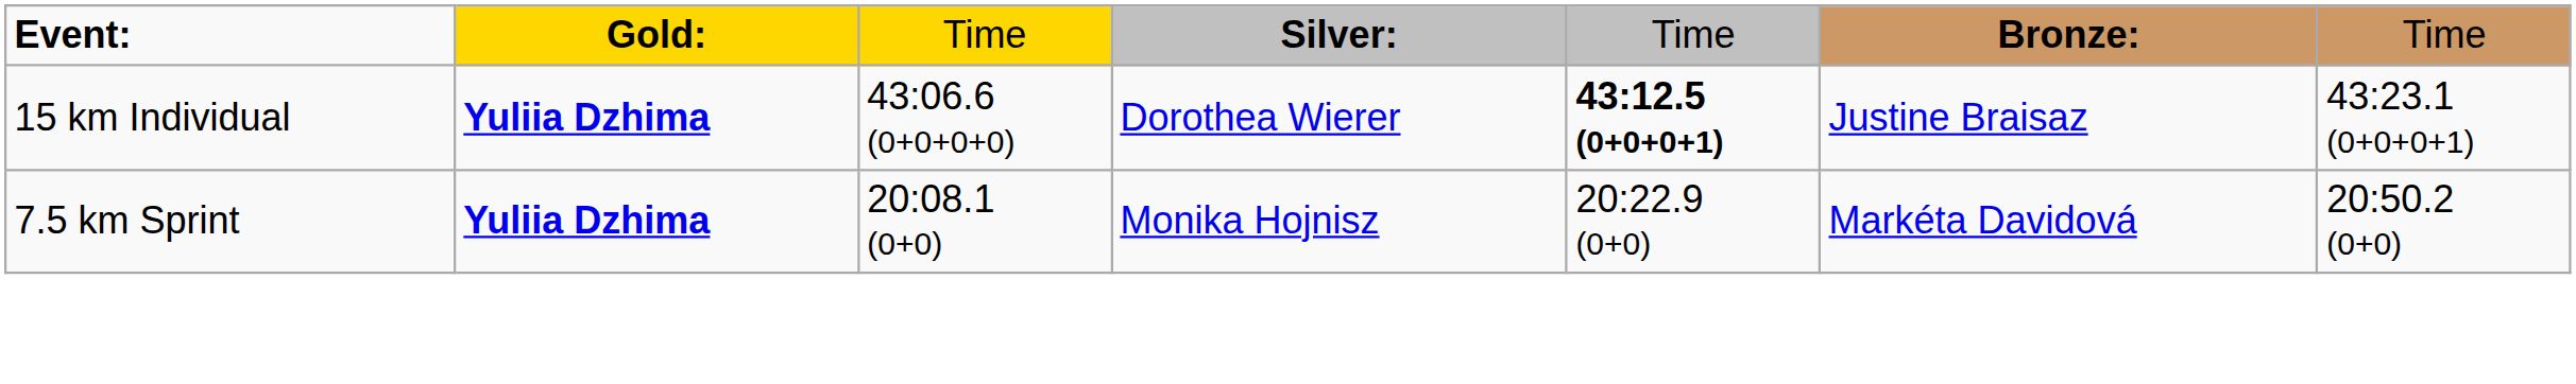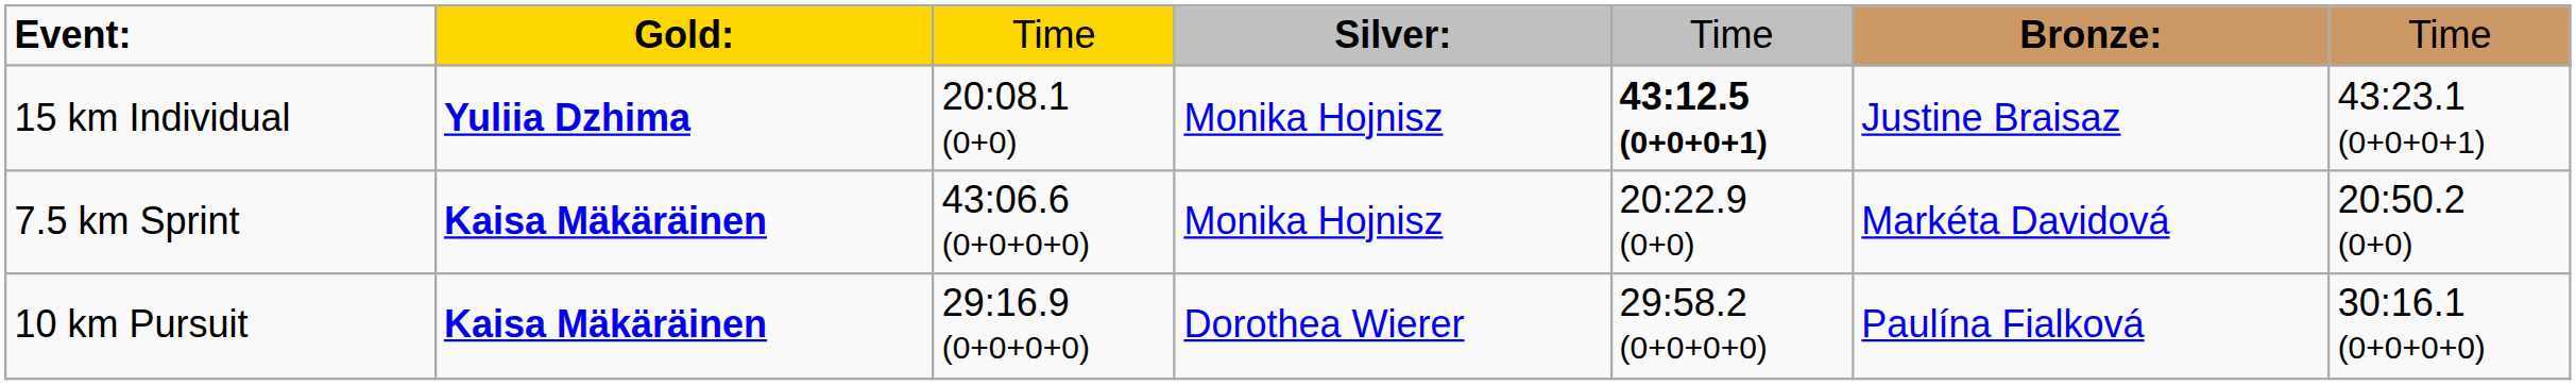 <table class="wikitable" width=85%>
 <tr>
 <td><strong>Event:</strong></td>
 <td style="text-align:center;background-color:gold;"><strong>Gold:</strong></td>
 <td style="text-align:center;background-color:gold;">Time</td>
 <td style="text-align:center;background-color:silver;"><strong>Silver:</strong></td>
 <td style="text-align:center;background-color:silver;">Time</td>
 <td style="text-align:center;background-color:#CC9966;"><strong>Bronze:</strong></td>
 <td style="text-align:center;background-color:#CC9966;">Time</td>
 </tr>
 <tr>
 <td>15 km Individual</td>
 <td><strong><a href='#'>Yuliia Dzhima</a></strong><br><small></small></td>
-<td>43:06.6<br><small> (0+0+0+0)</small></td>
-<td><a href='#'>Dorothea Wierer</a><br><small></small></td>
+<td>20:08.1<br><small>(0+0)</small></td>
+<td><a href='#'>Monika Hojnisz</a><br><small></small></td>
 <td><strong>43:12.5<br><small> (0+0+0+1)</small></strong></td>
 <td><a href='#'>Justine Braisaz</a><br><small></small></td>
 <td>43:23.1<br><small> (0+0+0+1)</small></td>
 </tr>
 <tr>
 <td>7.5 km Sprint</td>
-<td><strong><a href='#'>Yuliia Dzhima</a></strong><br><small></small></td>
-<td>20:08.1<br><small>(0+0)</small></td>
+<td><strong><a href='#'>Kaisa Mäkäräinen</a></strong><br><small></small></td>
+<td>43:06.6<br><small> (0+0+0+0)</small></td>
 <td><a href='#'>Monika Hojnisz</a><br><small></small></td>
 <td>20:22.9<br><small>(0+0)</small></td>
 <td><a href='#'>Markéta Davidová</a><br><small></small></td>
 <td>20:50.2<br><small>(0+0)</small></td>
 </tr>
+<tr>
+<td>10 km Pursuit</td>
+<td><strong><a href='#'>Kaisa Mäkäräinen</a></strong><br><small></small></td>
+<td>29:16.9<br><small>(0+0+0+0)</small></td>
+<td><a href='#'>Dorothea Wierer</a><br><small></small></td>
+<td>29:58.2<br><small>(0+0+0+0)</small></td>
+<td><a href='#'>Paulína Fialková</a><br><small></small></td>
+<td>30:16.1<br><small>(0+0+0+0)</small></td>
+</tr>
 </table>
